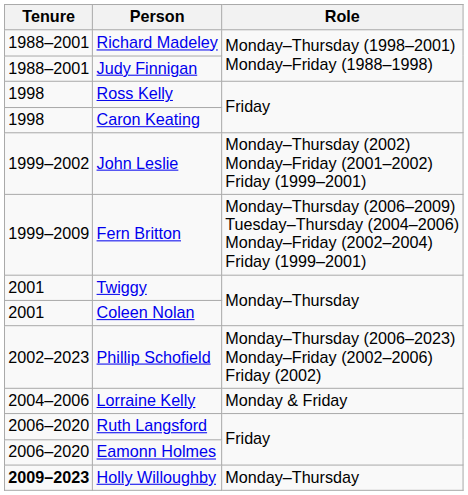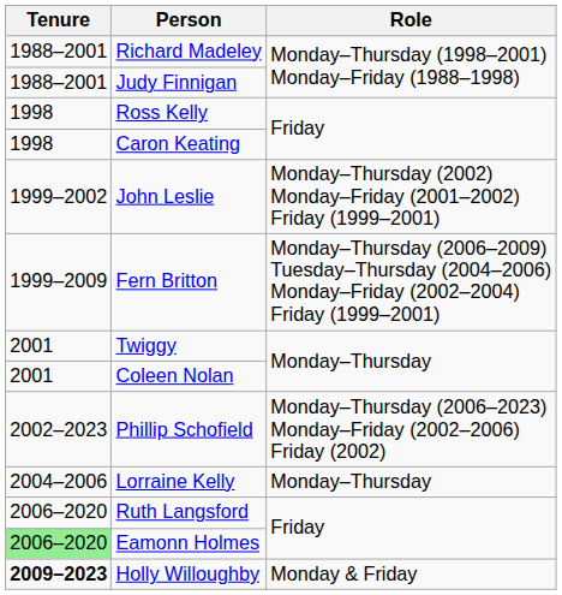 <table class="wikitable">
 <tr>
 <th>Tenure</th>
 <th>Person</th>
 <th>Role</th>
 </tr>
 <tr>
 <td>1988–2001</td>
 <td><a href='#'>Richard Madeley</a></td>
 <td rowspan="2">Monday–Thursday (1998–2001)<br>Monday–Friday (1988–1998)</td>
 </tr>
 <tr>
 <td>1988–2001</td>
 <td><a href='#'>Judy Finnigan</a></td>
 </tr>
 <tr>
 <td>1998</td>
 <td><a href='#'>Ross Kelly</a></td>
 <td rowspan="2">Friday</td>
 </tr>
 <tr>
 <td>1998</td>
 <td><a href='#'>Caron Keating</a></td>
 </tr>
 <tr>
 <td>1999–2002</td>
 <td><a href='#'>John Leslie</a></td>
 <td>Monday–Thursday (2002)<br>Monday–Friday (2001–2002)<br>Friday (1999–2001)</td>
 </tr>
 <tr>
 <td>1999–2009</td>
 <td><a href='#'>Fern Britton</a></td>
 <td>Monday–Thursday (2006–2009)<br>Tuesday–Thursday (2004–2006)<br>Monday–Friday (2002–2004)<br>Friday (1999–2001)</td>
 </tr>
 <tr>
 <td>2001</td>
 <td><a href='#'>Twiggy</a></td>
 <td rowspan="2">Monday–Thursday</td>
 </tr>
 <tr>
 <td>2001</td>
 <td><a href='#'>Coleen Nolan</a></td>
 </tr>
 <tr>
 <td>2002–2023</td>
 <td><a href='#'>Phillip Schofield</a></td>
 <td>Monday–Thursday (2006–2023)<br>Monday–Friday (2002–2006)<br>Friday (2002)</td>
 </tr>
 <tr>
 <td>2004–2006</td>
 <td><a href='#'>Lorraine Kelly</a></td>
-<td>Monday & Friday</td>
+<td>Monday–Thursday</td>
 </tr>
 <tr>
 <td>2006–2020</td>
 <td><a href='#'>Ruth Langsford</a></td>
 <td rowspan="2">Friday</td>
 </tr>
 <tr>
-<td>2006–2020</td>
+<td style="background: lightgreen;">2006–2020</td>
 <td><a href='#'>Eamonn Holmes</a></td>
 </tr>
 <tr>
 <td><strong>2009–2023</strong></td>
 <td><a href='#'>Holly Willoughby</a></td>
-<td>Monday–Thursday</td>
+<td>Monday & Friday</td>
 </tr>
 </table>
